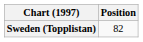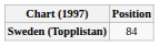 <table class="wikitable plainrowheaders" style="text-align:center">
 <tr>
 <th scope="col">Chart (1997)</th>
 <th scope="col">Position</th>
 </tr>
 <tr>
 <th scope="row">Sweden (Topplistan)</th>
-<td>82</td>
+<td>84</td>
 </tr>
 </table>
